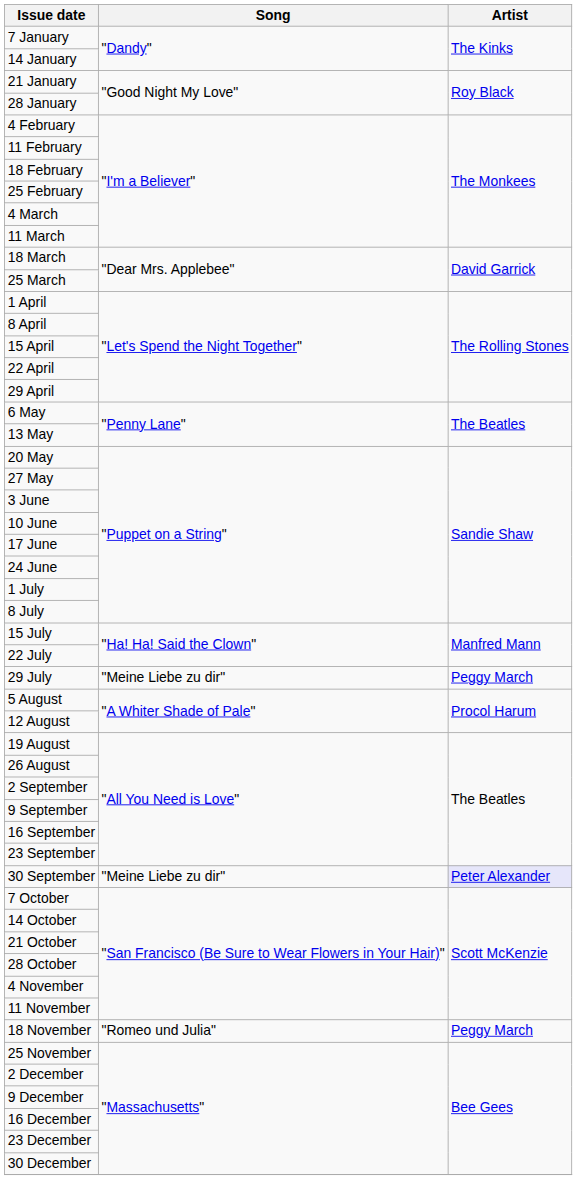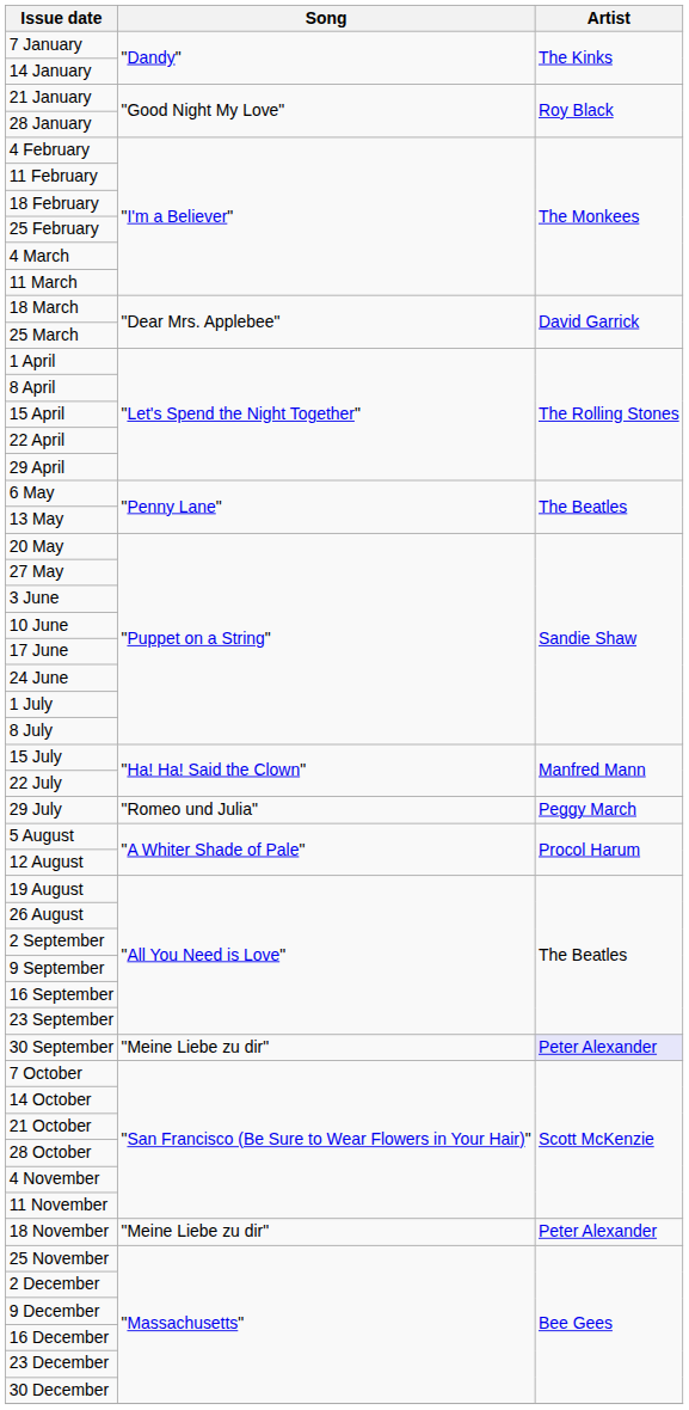 <table class="sortable wikitable">
 <tr>
 <th>Issue date</th>
 <th>Song</th>
 <th>Artist</th>
 </tr>
 <tr>
 <td>7 January</td>
 <td rowspan="2">"<a href='#'>Dandy</a>"</td>
 <td rowspan="2"><a href='#'>The Kinks</a></td>
 </tr>
 <tr>
 <td>14 January</td>
 </tr>
 <tr>
 <td>21 January</td>
 <td rowspan="2">"Good Night My Love"</td>
 <td rowspan="2"><a href='#'>Roy Black</a></td>
 </tr>
 <tr>
 <td>28 January</td>
 </tr>
 <tr>
 <td>4 February</td>
 <td rowspan="6">"<a href='#'>I'm a Believer</a>"</td>
 <td rowspan="6"><a href='#'>The Monkees</a></td>
 </tr>
 <tr>
 <td>11 February</td>
 </tr>
 <tr>
 <td>18 February</td>
 </tr>
 <tr>
 <td>25 February</td>
 </tr>
 <tr>
 <td>4 March</td>
 </tr>
 <tr>
 <td>11 March</td>
 </tr>
 <tr>
 <td>18 March</td>
 <td rowspan="2">"Dear Mrs. Applebee"</td>
 <td rowspan="2"><a href='#'>David Garrick</a></td>
 </tr>
 <tr>
 <td>25 March</td>
 </tr>
 <tr>
 <td>1 April</td>
 <td rowspan="5">"<a href='#'>Let's Spend the Night Together</a>"</td>
 <td rowspan="5"><a href='#'>The Rolling Stones</a></td>
 </tr>
 <tr>
 <td>8 April</td>
 </tr>
 <tr>
 <td>15 April</td>
 </tr>
 <tr>
 <td>22 April</td>
 </tr>
 <tr>
 <td>29 April</td>
 </tr>
 <tr>
 <td>6 May</td>
 <td rowspan="2">"<a href='#'>Penny Lane</a>"</td>
 <td rowspan="2"><a href='#'>The Beatles</a></td>
 </tr>
 <tr>
 <td>13 May</td>
 </tr>
 <tr>
 <td>20 May</td>
 <td rowspan="8">"<a href='#'>Puppet on a String</a>"</td>
 <td rowspan="8"><a href='#'>Sandie Shaw</a></td>
 </tr>
 <tr>
 <td>27 May</td>
 </tr>
 <tr>
 <td>3 June</td>
 </tr>
 <tr>
 <td>10 June</td>
 </tr>
 <tr>
 <td>17 June</td>
 </tr>
 <tr>
 <td>24 June</td>
 </tr>
 <tr>
 <td>1 July</td>
 </tr>
 <tr>
 <td>8 July</td>
 </tr>
 <tr>
 <td>15 July</td>
 <td rowspan="2">"<a href='#'>Ha! Ha! Said the Clown</a>"</td>
 <td rowspan="2"><a href='#'>Manfred Mann</a></td>
 </tr>
 <tr>
 <td>22 July</td>
 </tr>
 <tr>
 <td>29 July</td>
-<td>"Meine Liebe zu dir"</td>
+<td>"Romeo und Julia"</td>
 <td><a href='#'>Peggy March</a></td>
 </tr>
 <tr>
 <td>5 August</td>
 <td rowspan="2">"<a href='#'>A Whiter Shade of Pale</a>"</td>
 <td rowspan="2"><a href='#'>Procol Harum</a></td>
 </tr>
 <tr>
 <td>12 August</td>
 </tr>
 <tr>
 <td>19 August</td>
 <td rowspan="6">"<a href='#'>All You Need is Love</a>"</td>
 <td rowspan="6">The Beatles</td>
 </tr>
 <tr>
 <td>26 August</td>
 </tr>
 <tr>
 <td>2 September</td>
 </tr>
 <tr>
 <td>9 September</td>
 </tr>
 <tr>
 <td>16 September</td>
 </tr>
 <tr>
 <td>23 September</td>
 </tr>
 <tr>
 <td>30 September</td>
 <td>"Meine Liebe zu dir"</td>
 <td style="background: lavender;"><a href='#'>Peter Alexander</a></td>
 </tr>
 <tr>
 <td>7 October</td>
 <td rowspan="6">"<a href='#'>San Francisco (Be Sure to Wear Flowers in Your Hair)</a>"</td>
 <td rowspan="6"><a href='#'>Scott McKenzie</a></td>
 </tr>
 <tr>
 <td>14 October</td>
 </tr>
 <tr>
 <td>21 October</td>
 </tr>
 <tr>
 <td>28 October</td>
 </tr>
 <tr>
 <td>4 November</td>
 </tr>
 <tr>
 <td>11 November</td>
 </tr>
 <tr>
 <td>18 November</td>
-<td>"Romeo und Julia"</td>
-<td><a href='#'>Peggy March</a></td>
+<td>"Meine Liebe zu dir"</td>
+<td><a href='#'>Peter Alexander</a></td>
 </tr>
 <tr>
 <td>25 November</td>
 <td rowspan="6">"<a href='#'>Massachusetts</a>"</td>
 <td rowspan="6"><a href='#'>Bee Gees</a></td>
 </tr>
 <tr>
 <td>2 December</td>
 </tr>
 <tr>
 <td>9 December</td>
 </tr>
 <tr>
 <td>16 December</td>
 </tr>
 <tr>
 <td>23 December</td>
 </tr>
 <tr>
 <td>30 December</td>
 </tr>
 <tr>
 </tr>
 </table>
